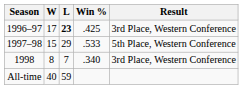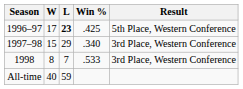 <table class="wikitable">
 <tr>
 <th bgcolor="#DDDDFF">Season</th>
 <th bgcolor="#DDDDFF">W</th>
 <th bgcolor="#DDDDFF">L</th>
 <th bgcolor="#DDDDFF">Win %</th>
 <th bgcolor="#DDDDFF">Result</th>
 </tr>
 <tr>
 <td align=center>1996–97</td>
 <td align=center>17</td>
 <td align=center><strong>23</strong></td>
 <td align=center>.425</td>
-<td align=center>3rd Place, Western Conference</td>
+<td align=center>5th Place, Western Conference</td>
 </tr>
 <tr>
 <td align=center>1997–98</td>
 <td align=center>15</td>
 <td align=center>29</td>
-<td align=center>.533</td>
-<td align=center>5th Place, Western Conference</td>
+<td align=center>.340</td>
+<td align=center>3rd Place, Western Conference</td>
 </tr>
 <tr>
 <td align=center>1998</td>
 <td align=center>8</td>
 <td align=center>7</td>
-<td align=center>.340</td>
+<td align=center>.533</td>
 <td align=center>3rd Place, Western Conference</td>
 </tr>
 <tr>
 <td align=center>All-time</td>
 <td align=center>40</td>
 <td align=center>59</td>
 <td></td>
 </tr>
 </table>
